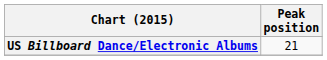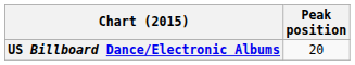 <table class="wikitable sortable plainrowheaders" style="text-align:center;">
 <tr>
 <th>Chart (2015)</th>
 <th>Peak<br>position</th>
 </tr>
 <tr>
 <th scope="row">US <em>Billboard</em> <a href='#'>Dance/Electronic Albums</a></th>
-<td>21</td>
+<td>20</td>
 </tr>
 <tr>
 </tr>
 </table>
